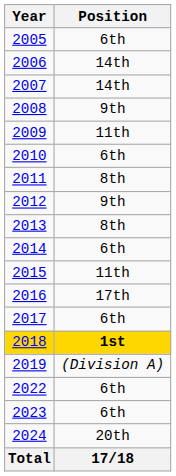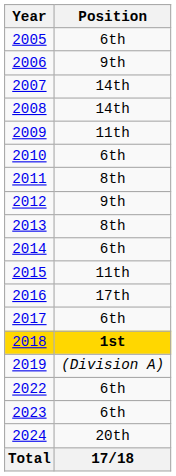 <table class="wikitable" style="text-align: center;">
 <tr>
 <th>Year</th>
 <th width="100">Position</th>
 </tr>
 <tr>
 <td> <a href='#'>2005</a></td>
 <td>6th</td>
 </tr>
 <tr>
 <td> <a href='#'>2006</a></td>
-<td>14th</td>
+<td>9th</td>
 </tr>
 <tr>
 <td> <a href='#'>2007</a></td>
 <td>14th</td>
 </tr>
 <tr>
 <td> <a href='#'>2008</a></td>
-<td>9th</td>
+<td>14th</td>
 </tr>
 <tr>
 <td> <a href='#'>2009</a></td>
 <td>11th</td>
 </tr>
 <tr>
 <td> <a href='#'>2010</a></td>
 <td>6th</td>
 </tr>
 <tr>
 <td> <a href='#'>2011</a></td>
 <td>8th</td>
 </tr>
 <tr>
 <td> <a href='#'>2012</a></td>
 <td>9th</td>
 </tr>
 <tr>
 <td> <a href='#'>2013</a></td>
 <td>8th</td>
 </tr>
 <tr>
 <td> <a href='#'>2014</a></td>
 <td>6th</td>
 </tr>
 <tr>
 <td> <a href='#'>2015</a></td>
 <td>11th</td>
 </tr>
 <tr>
 <td> <a href='#'>2016</a></td>
 <td>17th</td>
 </tr>
 <tr>
 <td> <a href='#'>2017</a></td>
 <td>6th</td>
 </tr>
 <tr bgcolor=gold>
 <td> <a href='#'>2018</a></td>
 <td><strong>1st</strong></td>
 </tr>
 <tr>
 <td> <a href='#'>2019</a></td>
 <td><em>(Division A)</em></td>
 </tr>
 <tr>
 <td> <a href='#'>2022</a></td>
 <td>6th</td>
 </tr>
 <tr>
 <td> <a href='#'>2023</a></td>
 <td>6th</td>
 </tr>
 <tr>
 <td> <a href='#'>2024</a></td>
 <td>20th</td>
 </tr>
 <tr>
 <th>Total</th>
 <th>17/18</th>
 </tr>
 </table>
